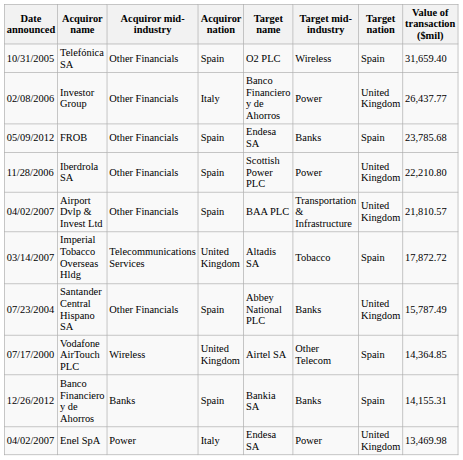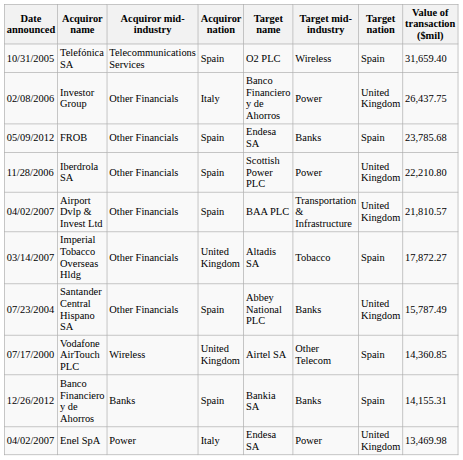 <table class="wikitable">
 <tr>
 <th>Date announced</th>
 <th>Acquiror name</th>
 <th>Acquiror mid-industry</th>
 <th>Acquiror nation</th>
 <th>Target name</th>
 <th>Target mid-industry</th>
 <th>Target nation</th>
 <th>Value of transaction ($mil)</th>
 </tr>
 <tr>
 <td>10/31/2005</td>
 <td>Telefónica SA</td>
-<td>Other Financials</td>
+<td>Telecommunications Services</td>
 <td>Spain</td>
 <td>O2 PLC</td>
 <td>Wireless</td>
 <td>Spain</td>
 <td>31,659.40</td>
 </tr>
 <tr>
 <td>02/08/2006</td>
 <td>Investor Group</td>
 <td>Other Financials</td>
 <td>Italy</td>
 <td>Banco Financiero y de Ahorros</td>
 <td>Power</td>
 <td>United Kingdom</td>
-<td>26,437.77</td>
+<td>26,437.75</td>
 </tr>
 <tr>
 <td>05/09/2012</td>
 <td>FROB</td>
 <td>Other Financials</td>
 <td>Spain</td>
 <td>Endesa SA</td>
 <td>Banks</td>
 <td>Spain</td>
 <td>23,785.68</td>
 </tr>
 <tr>
 <td>11/28/2006</td>
 <td>Iberdrola SA</td>
 <td>Other Financials</td>
 <td>Spain</td>
 <td>Scottish Power PLC</td>
 <td>Power</td>
 <td>United Kingdom</td>
 <td>22,210.80</td>
 </tr>
 <tr>
 <td>04/02/2007</td>
 <td>Airport Dvlp & Invest Ltd</td>
 <td>Other Financials</td>
 <td>Spain</td>
 <td>BAA PLC</td>
 <td>Transportation & Infrastructure</td>
 <td>United Kingdom</td>
 <td>21,810.57</td>
 </tr>
 <tr>
 <td>03/14/2007</td>
 <td>Imperial Tobacco Overseas Hldg</td>
-<td>Telecommunications Services</td>
+<td>Other Financials</td>
 <td>United Kingdom</td>
 <td>Altadis SA</td>
 <td>Tobacco</td>
 <td>Spain</td>
-<td>17,872.72</td>
+<td>17,872.27</td>
 </tr>
 <tr>
 <td>07/23/2004</td>
 <td>Santander Central Hispano SA</td>
 <td>Other Financials</td>
 <td>Spain</td>
 <td>Abbey National PLC</td>
 <td>Banks</td>
 <td>United Kingdom</td>
 <td>15,787.49</td>
 </tr>
 <tr>
 <td>07/17/2000</td>
 <td>Vodafone AirTouch PLC</td>
 <td>Wireless</td>
 <td>United Kingdom</td>
 <td>Airtel SA</td>
 <td>Other Telecom</td>
 <td>Spain</td>
-<td>14,364.85</td>
+<td>14,360.85</td>
 </tr>
 <tr>
 <td>12/26/2012</td>
 <td>Banco Financiero y de Ahorros</td>
 <td>Banks</td>
 <td>Spain</td>
 <td>Bankia SA</td>
 <td>Banks</td>
 <td>Spain</td>
 <td>14,155.31</td>
 </tr>
 <tr>
 <td>04/02/2007</td>
 <td>Enel SpA</td>
 <td>Power</td>
 <td>Italy</td>
 <td>Endesa SA</td>
 <td>Power</td>
 <td>United Kingdom</td>
 <td>13,469.98</td>
 </tr>
 </table>
